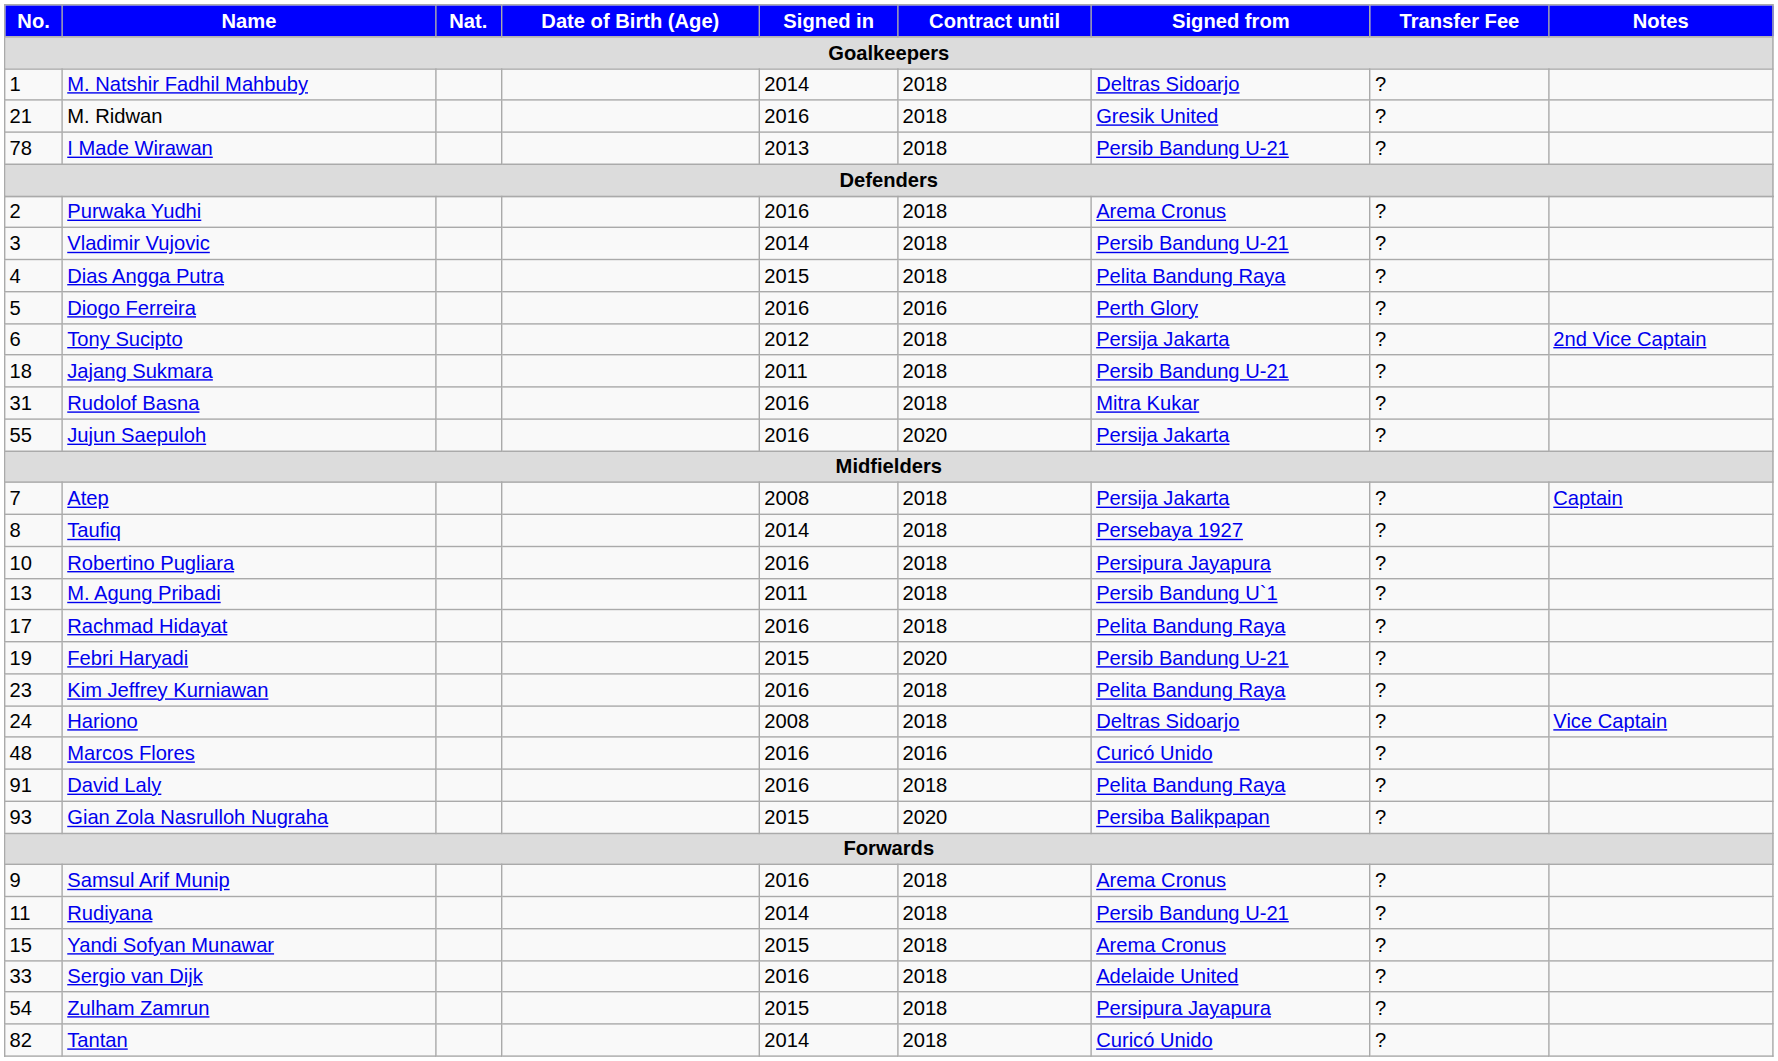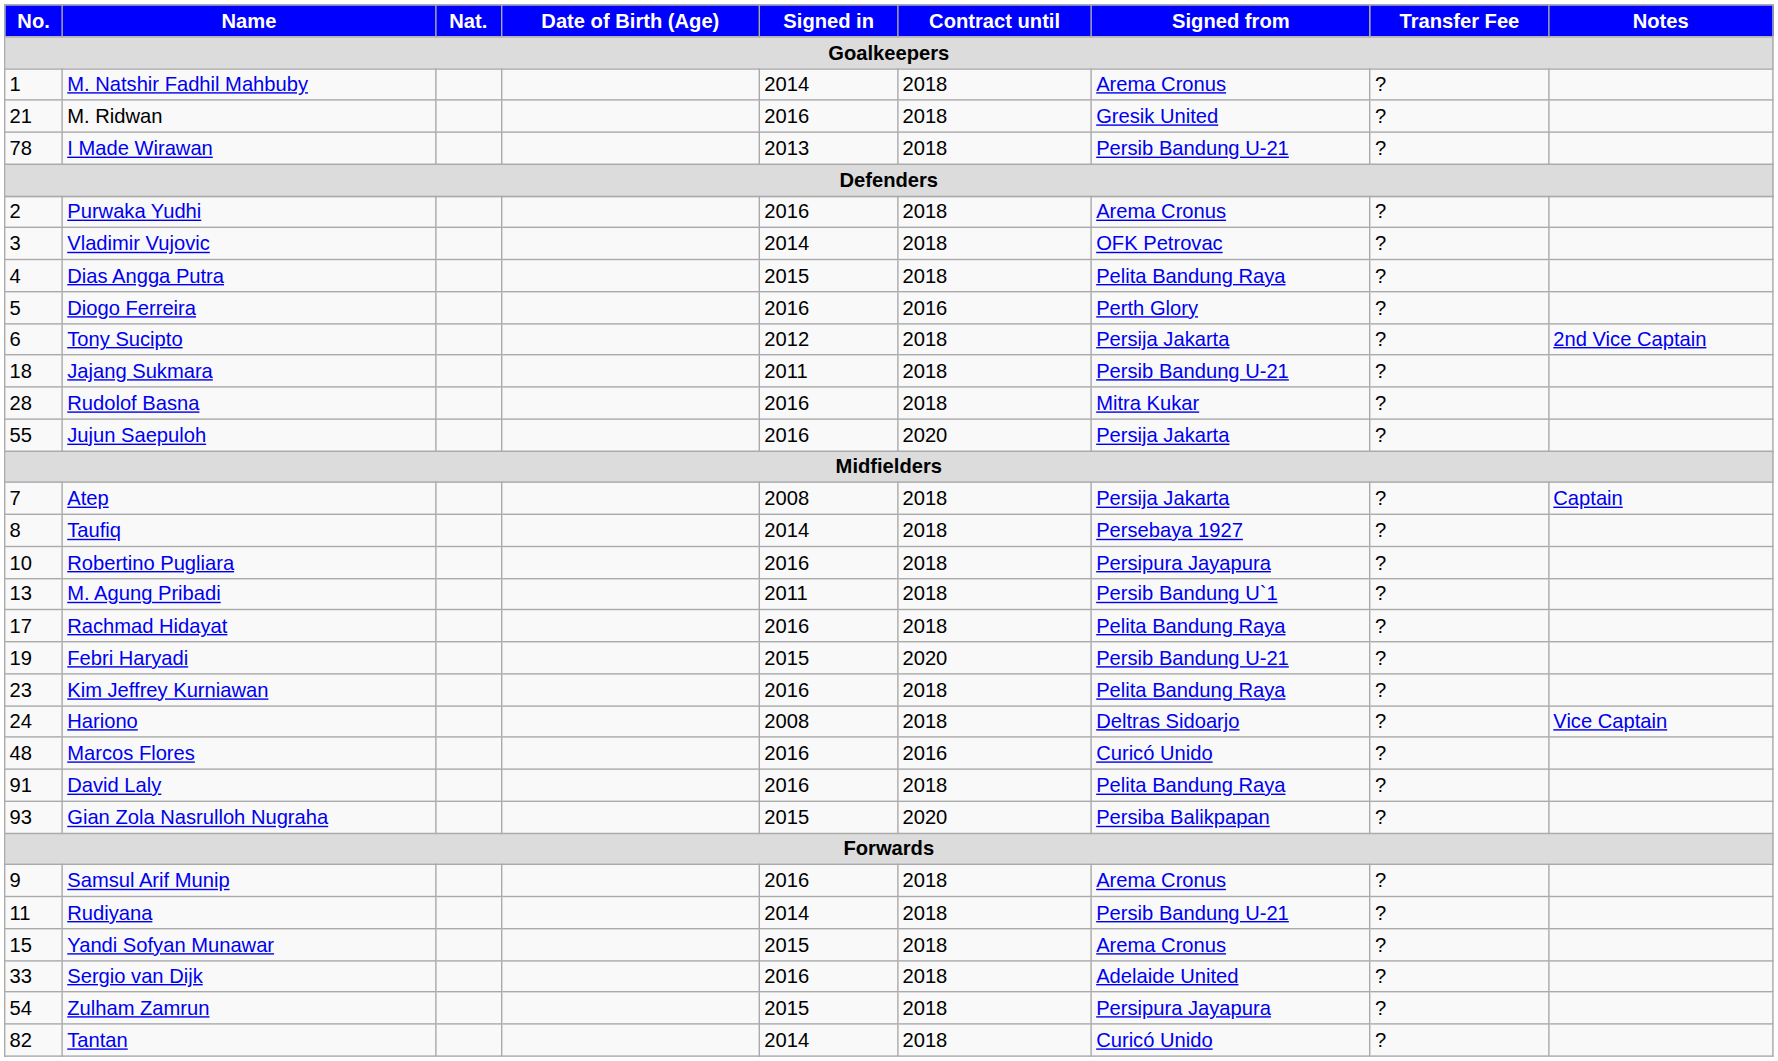 <table class="wikitable" style="text-align: left; font-size:90%; width:100%">
 <tr>
 <th style="background:#0000FF; color:white; text-align:center;">No.</th>
 <th style="background:#0000FF; color:white; text-align:center;">Name</th>
 <th style="background:#0000FF; color:white; text-align:center;">Nat.</th>
 <th style="background:#0000FF; color:white; text-align:center;">Date of Birth (Age)</th>
 <th style="background:#0000FF; color:white; text-align:center;">Signed in</th>
 <th style="background:#0000FF; color:white; text-align:center;">Contract until</th>
 <th style="background:#0000FF; color:white; text-align:center;">Signed from</th>
 <th style="background:#0000FF; color:white; text-align:center;">Transfer Fee</th>
 <th style="background:#0000FF; color:white; text-align:center;">Notes</th>
 </tr>
 <tr>
 <th colspan="10" style="background:#dcdcdc; text-align:center;">Goalkeepers</th>
 </tr>
 <tr>
 <td>1</td>
 <td><a href='#'>M. Natshir Fadhil Mahbuby</a></td>
 <td></td>
 <td></td>
 <td>2014</td>
 <td>2018</td>
-<td> <a href='#'>Deltras Sidoarjo</a></td>
+<td> <a href='#'>Arema Cronus</a></td>
 <td>?</td>
 <td></td>
 </tr>
 <tr>
 <td>21</td>
 <td>M. Ridwan</td>
 <td></td>
 <td></td>
 <td>2016</td>
 <td>2018</td>
 <td> <a href='#'>Gresik United</a></td>
 <td>?</td>
 <td></td>
 </tr>
 <tr>
 <td>78</td>
 <td><a href='#'>I Made Wirawan</a></td>
 <td></td>
 <td></td>
 <td>2013</td>
 <td>2018</td>
 <td> <a href='#'>Persib Bandung U-21</a></td>
 <td>?</td>
 <td></td>
 </tr>
 <tr>
 <th colspan="10" style="background:#dcdcdc; text-align:center;">Defenders</th>
 </tr>
 <tr>
 </tr>
 <tr>
 <td>2</td>
 <td><a href='#'>Purwaka Yudhi</a></td>
 <td></td>
 <td></td>
 <td>2016</td>
 <td>2018</td>
 <td> <a href='#'>Arema Cronus</a></td>
 <td>?</td>
 <td></td>
 </tr>
 <tr>
 <td>3</td>
 <td><a href='#'>Vladimir Vujovic</a></td>
 <td></td>
 <td></td>
 <td>2014</td>
 <td>2018</td>
-<td> <a href='#'>Persib Bandung U-21</a></td>
+<td> <a href='#'>OFK Petrovac</a></td>
 <td>?</td>
 <td></td>
 </tr>
 <tr>
 <td>4</td>
 <td><a href='#'>Dias Angga Putra</a></td>
 <td></td>
 <td></td>
 <td>2015</td>
 <td>2018</td>
 <td> <a href='#'>Pelita Bandung Raya</a></td>
 <td>?</td>
 <td></td>
 </tr>
 <tr>
 <td>5</td>
 <td><a href='#'>Diogo Ferreira</a></td>
 <td></td>
 <td></td>
 <td>2016</td>
 <td>2016</td>
 <td> <a href='#'>Perth Glory</a></td>
 <td>?</td>
 <td></td>
 </tr>
 <tr>
 <td>6</td>
 <td><a href='#'>Tony Sucipto</a></td>
 <td></td>
 <td></td>
 <td>2012</td>
 <td>2018</td>
 <td> <a href='#'>Persija Jakarta</a></td>
 <td>?</td>
 <td><a href='#'>2nd Vice Captain</a></td>
 </tr>
 <tr>
 <td>18</td>
 <td><a href='#'>Jajang Sukmara</a></td>
 <td></td>
 <td></td>
 <td>2011</td>
 <td>2018</td>
 <td> <a href='#'>Persib Bandung U-21</a></td>
 <td>?</td>
 <td></td>
 </tr>
 <tr>
-<td>31</td>
+<td>28</td>
 <td><a href='#'>Rudolof Basna</a></td>
 <td></td>
 <td></td>
 <td>2016</td>
 <td>2018</td>
 <td> <a href='#'>Mitra Kukar</a></td>
 <td>?</td>
 <td></td>
 </tr>
 <tr>
 <td>55</td>
 <td><a href='#'>Jujun Saepuloh</a></td>
 <td></td>
 <td></td>
 <td>2016</td>
 <td>2020</td>
 <td> <a href='#'>Persija Jakarta</a></td>
 <td>?</td>
 <td></td>
 </tr>
 <tr>
 <th colspan="10" style="background:#dcdcdc; text-align:center;">Midfielders</th>
 </tr>
 <tr>
 <td>7</td>
 <td><a href='#'>Atep</a></td>
 <td></td>
 <td></td>
 <td>2008</td>
 <td>2018</td>
 <td> <a href='#'>Persija Jakarta</a></td>
 <td>?</td>
 <td><a href='#'>Captain</a></td>
 </tr>
 <tr>
 <td>8</td>
 <td><a href='#'>Taufiq</a></td>
 <td></td>
 <td></td>
 <td>2014</td>
 <td>2018</td>
 <td> <a href='#'>Persebaya 1927</a></td>
 <td>?</td>
 <td></td>
 </tr>
 <tr>
 <td>10</td>
 <td><a href='#'>Robertino Pugliara</a></td>
 <td></td>
 <td></td>
 <td>2016</td>
 <td>2018</td>
 <td> <a href='#'>Persipura Jayapura</a></td>
 <td>?</td>
 <td></td>
 </tr>
 <tr>
 <td>13</td>
 <td><a href='#'>M. Agung Pribadi</a></td>
 <td></td>
 <td></td>
 <td>2011</td>
 <td>2018</td>
 <td> <a href='#'>Persib Bandung U`1</a></td>
 <td>?</td>
 <td></td>
 </tr>
 <tr>
 <td>17</td>
 <td><a href='#'>Rachmad Hidayat</a></td>
 <td></td>
 <td></td>
 <td>2016</td>
 <td>2018</td>
 <td> <a href='#'>Pelita Bandung Raya</a></td>
 <td>?</td>
 <td></td>
 </tr>
 <tr>
 <td>19</td>
 <td><a href='#'>Febri Haryadi</a></td>
 <td></td>
 <td></td>
 <td>2015</td>
 <td>2020</td>
 <td> <a href='#'>Persib Bandung U-21</a></td>
 <td>?</td>
 <td></td>
 </tr>
 <tr>
 <td>23</td>
 <td><a href='#'>Kim Jeffrey Kurniawan</a></td>
 <td></td>
 <td></td>
 <td>2016</td>
 <td>2018</td>
 <td> <a href='#'>Pelita Bandung Raya</a></td>
 <td>?</td>
 <td></td>
 </tr>
 <tr>
 <td>24</td>
 <td><a href='#'>Hariono</a></td>
 <td></td>
 <td></td>
 <td>2008</td>
 <td>2018</td>
 <td> <a href='#'>Deltras Sidoarjo</a></td>
 <td>?</td>
 <td><a href='#'>Vice Captain</a></td>
 </tr>
 <tr>
 <td>48</td>
 <td><a href='#'>Marcos Flores</a></td>
 <td></td>
 <td></td>
 <td>2016</td>
 <td>2016</td>
 <td> <a href='#'>Curicó Unido</a></td>
 <td>?</td>
 <td></td>
 </tr>
 <tr>
 <td>91</td>
 <td><a href='#'>David Laly</a></td>
 <td></td>
 <td></td>
 <td>2016</td>
 <td>2018</td>
 <td> <a href='#'>Pelita Bandung Raya</a></td>
 <td>?</td>
 <td></td>
 </tr>
 <tr>
 <td>93</td>
 <td><a href='#'>Gian Zola Nasrulloh Nugraha</a></td>
 <td></td>
 <td></td>
 <td>2015</td>
 <td>2020</td>
 <td> <a href='#'>Persiba Balikpapan</a></td>
 <td>?</td>
 <td></td>
 </tr>
 <tr>
 <th colspan="10" style="background:#dcdcdc; text-align:center;">Forwards</th>
 </tr>
 <tr>
 <td>9</td>
 <td><a href='#'>Samsul Arif Munip</a></td>
 <td></td>
 <td></td>
 <td>2016</td>
 <td>2018</td>
 <td> <a href='#'>Arema Cronus</a></td>
 <td>?</td>
 <td></td>
 </tr>
 <tr>
 <td>11</td>
 <td><a href='#'>Rudiyana</a></td>
 <td></td>
 <td></td>
 <td>2014</td>
 <td>2018</td>
 <td> <a href='#'>Persib Bandung U-21</a></td>
 <td>?</td>
 <td></td>
 </tr>
 <tr>
 <td>15</td>
 <td><a href='#'>Yandi Sofyan Munawar</a></td>
 <td></td>
 <td></td>
 <td>2015</td>
 <td>2018</td>
 <td> <a href='#'>Arema Cronus</a></td>
 <td>?</td>
 <td></td>
 </tr>
 <tr>
 <td>33</td>
 <td><a href='#'>Sergio van Dijk</a></td>
 <td></td>
 <td></td>
 <td>2016</td>
 <td>2018</td>
 <td> <a href='#'>Adelaide United</a></td>
 <td>?</td>
 <td></td>
 </tr>
 <tr>
 <td>54</td>
 <td><a href='#'>Zulham Zamrun</a></td>
 <td></td>
 <td></td>
 <td>2015</td>
 <td>2018</td>
 <td> <a href='#'>Persipura Jayapura</a></td>
 <td>?</td>
 <td></td>
 </tr>
 <tr>
 <td>82</td>
 <td><a href='#'>Tantan</a></td>
 <td></td>
 <td></td>
 <td>2014</td>
 <td>2018</td>
 <td> <a href='#'>Curicó Unido</a></td>
 <td>?</td>
 <td></td>
 </tr>
 </table>
